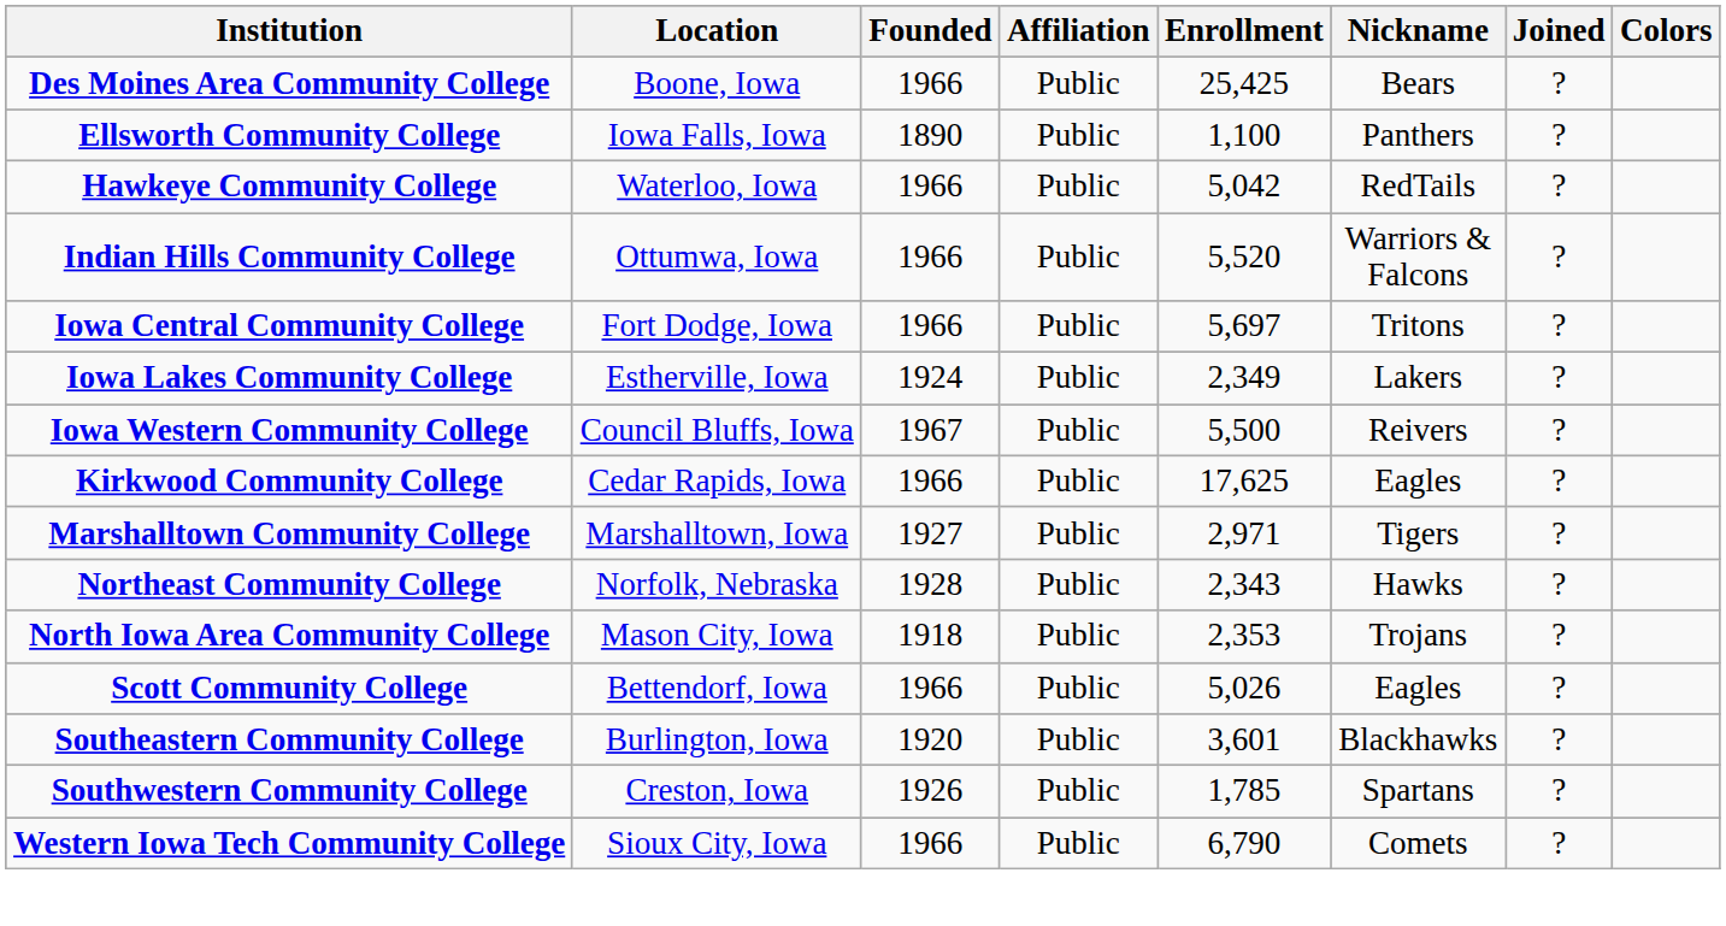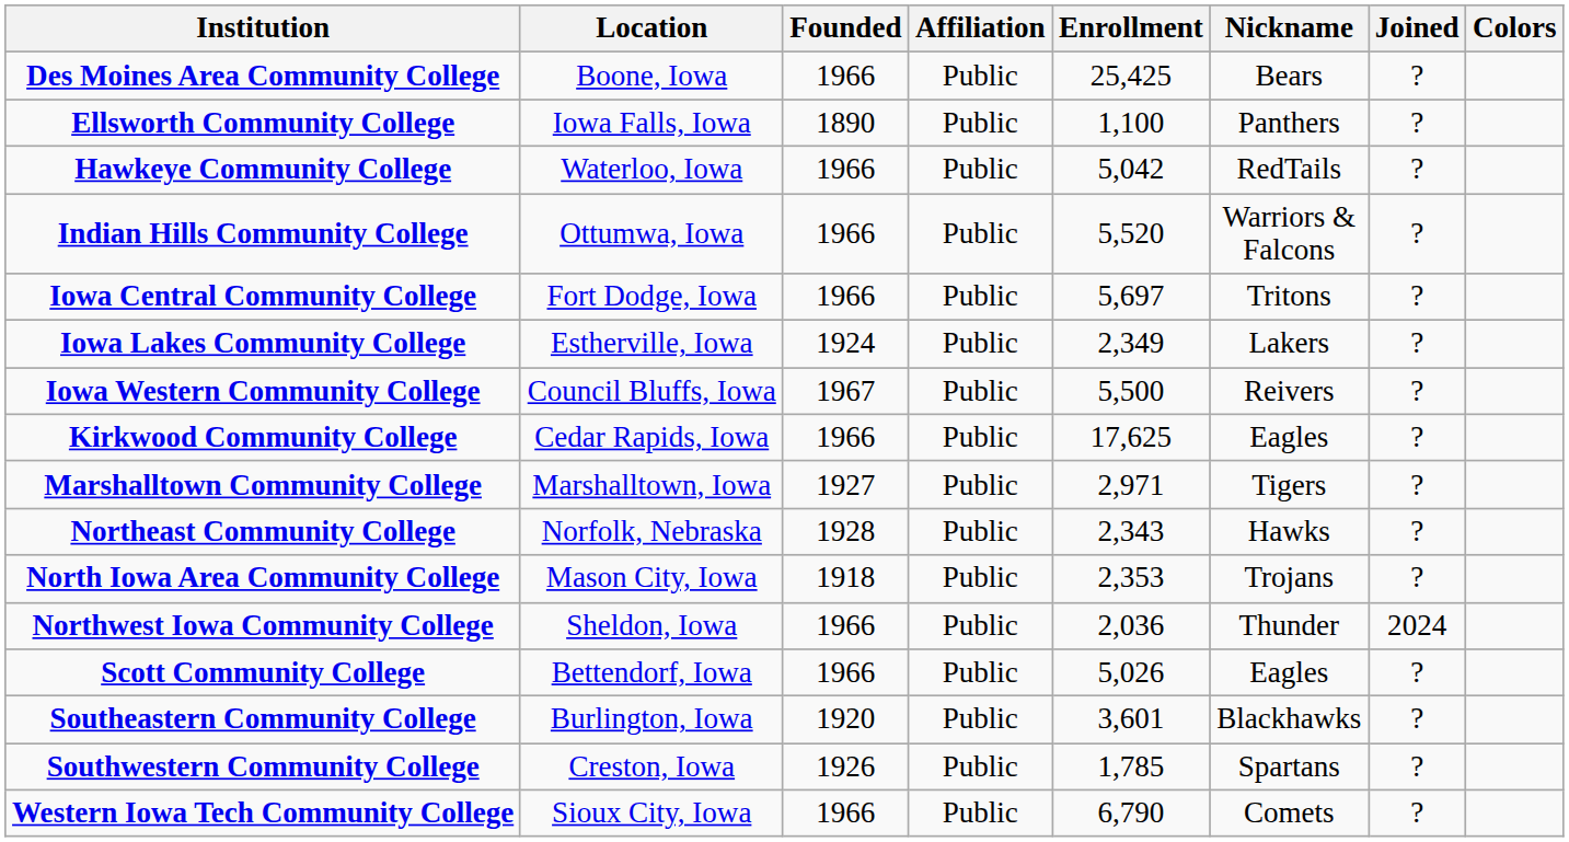 <table class="wikitable sortable" style="text-align:center;">
 <tr>
 <th>Institution</th>
 <th>Location</th>
 <th>Founded</th>
 <th>Affiliation</th>
 <th>Enrollment</th>
 <th>Nickname</th>
 <th>Joined</th>
 <th>Colors</th>
 </tr>
 <tr>
 <td><strong><a href='#'>Des Moines Area Community College</a></strong></td>
 <td><a href='#'>Boone, Iowa</a></td>
 <td>1966</td>
 <td>Public</td>
 <td>25,425</td>
 <td>Bears</td>
 <td>?</td>
 <td> </td>
 </tr>
 <tr>
 <td><strong><a href='#'>Ellsworth Community College</a></strong></td>
 <td><a href='#'>Iowa Falls, Iowa</a></td>
 <td>1890</td>
 <td>Public</td>
 <td>1,100</td>
 <td>Panthers</td>
 <td>?</td>
 <td> </td>
 </tr>
 <tr>
 <td><strong><a href='#'>Hawkeye Community College</a></strong></td>
 <td><a href='#'>Waterloo, Iowa</a></td>
 <td>1966</td>
 <td>Public</td>
 <td>5,042</td>
 <td>RedTails</td>
 <td>?</td>
 <td> </td>
 </tr>
 <tr>
 <td><strong><a href='#'>Indian Hills Community College</a></strong></td>
 <td><a href='#'>Ottumwa, Iowa</a></td>
 <td>1966</td>
 <td>Public</td>
 <td>5,520</td>
 <td>Warriors &<br>Falcons</td>
 <td>?</td>
 <td> </td>
 </tr>
 <tr>
 <td><strong><a href='#'>Iowa Central Community College</a></strong></td>
 <td><a href='#'>Fort Dodge, Iowa</a></td>
 <td>1966</td>
 <td>Public</td>
 <td>5,697</td>
 <td>Tritons</td>
 <td>?</td>
 <td> </td>
 </tr>
 <tr>
 <td><strong><a href='#'>Iowa Lakes Community College</a></strong></td>
 <td><a href='#'>Estherville, Iowa</a></td>
 <td>1924</td>
 <td>Public</td>
 <td>2,349</td>
 <td>Lakers</td>
 <td>?</td>
 <td> </td>
 </tr>
 <tr>
 <td><strong><a href='#'>Iowa Western Community College</a></strong></td>
 <td><a href='#'>Council Bluffs, Iowa</a></td>
 <td>1967</td>
 <td>Public</td>
 <td>5,500</td>
 <td>Reivers</td>
 <td>?</td>
 <td> </td>
 </tr>
 <tr>
 <td><strong><a href='#'>Kirkwood Community College</a></strong></td>
 <td><a href='#'>Cedar Rapids, Iowa</a></td>
 <td>1966</td>
 <td>Public</td>
 <td>17,625</td>
 <td>Eagles</td>
 <td>?</td>
 <td> </td>
 </tr>
 <tr>
 <td><strong><a href='#'>Marshalltown Community College</a></strong></td>
 <td><a href='#'>Marshalltown, Iowa</a></td>
 <td>1927</td>
 <td>Public</td>
 <td>2,971</td>
 <td>Tigers</td>
 <td>?</td>
 <td> </td>
 </tr>
 <tr>
 <td><strong><a href='#'>Northeast Community College</a></strong></td>
 <td><a href='#'>Norfolk, Nebraska</a></td>
 <td>1928</td>
 <td>Public</td>
 <td>2,343</td>
 <td>Hawks</td>
 <td>?</td>
 <td> </td>
 </tr>
 <tr>
 <td><strong><a href='#'>North Iowa Area Community College</a></strong></td>
 <td><a href='#'>Mason City, Iowa</a></td>
 <td>1918</td>
 <td>Public</td>
 <td>2,353</td>
 <td>Trojans</td>
 <td>?</td>
 <td> </td>
 </tr>
 <tr>
+<td><strong><a href='#'>Northwest Iowa Community College</a></strong></td>
+<td><a href='#'>Sheldon, Iowa</a></td>
+<td>1966</td>
+<td>Public</td>
+<td>2,036</td>
+<td>Thunder</td>
+<td>2024</td>
+<td> </td>
+</tr>
+<tr>
 <td><strong><a href='#'>Scott Community College</a></strong></td>
 <td><a href='#'>Bettendorf, Iowa</a></td>
 <td>1966</td>
 <td>Public</td>
 <td>5,026</td>
 <td>Eagles</td>
 <td>?</td>
 <td> </td>
 </tr>
 <tr>
 <td><strong><a href='#'>Southeastern Community College</a></strong></td>
 <td><a href='#'>Burlington, Iowa</a></td>
 <td>1920</td>
 <td>Public</td>
 <td>3,601</td>
 <td>Blackhawks</td>
 <td>?</td>
 <td> </td>
 </tr>
 <tr>
 <td><strong><a href='#'>Southwestern Community College</a></strong></td>
 <td><a href='#'>Creston, Iowa</a></td>
 <td>1926</td>
 <td>Public</td>
 <td>1,785</td>
 <td>Spartans</td>
 <td>?</td>
 <td> </td>
 </tr>
 <tr>
 <td><strong><a href='#'>Western Iowa Tech Community College</a></strong></td>
 <td><a href='#'>Sioux City, Iowa</a></td>
 <td>1966</td>
 <td>Public</td>
 <td>6,790</td>
 <td>Comets</td>
 <td>?</td>
 <td> </td>
 </tr>
 </table>
